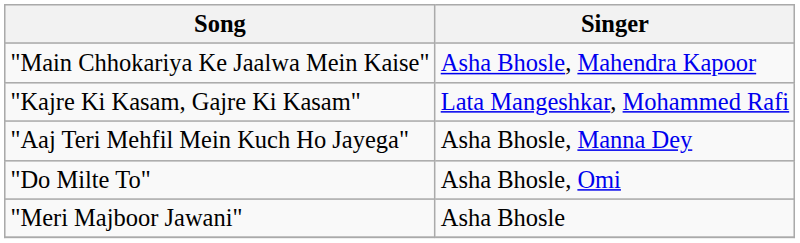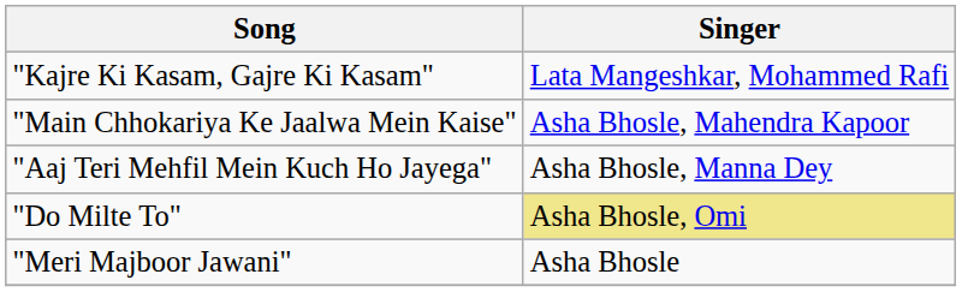 <table class="wikitable">
 <tr>
 <th>Song</th>
 <th>Singer</th>
 </tr>
 <tr>
+<td>"Kajre Ki Kasam, Gajre Ki Kasam"</td>
+<td><a href='#'>Lata Mangeshkar</a>, <a href='#'>Mohammed Rafi</a></td>
+</tr>
+<tr>
 <td>"Main Chhokariya Ke Jaalwa Mein Kaise"</td>
 <td><a href='#'>Asha Bhosle</a>, <a href='#'>Mahendra Kapoor</a></td>
-</tr>
-<tr>
-<td>"Kajre Ki Kasam, Gajre Ki Kasam"</td>
-<td><a href='#'>Lata Mangeshkar</a>, <a href='#'>Mohammed Rafi</a></td>
 </tr>
 <tr>
 <td>"Aaj Teri Mehfil Mein Kuch Ho Jayega"</td>
 <td>Asha Bhosle, <a href='#'>Manna Dey</a></td>
 </tr>
 <tr>
 <td>"Do Milte To"</td>
-<td>Asha Bhosle, <a href='#'>Omi</a></td>
+<td style="background: khaki;">Asha Bhosle, <a href='#'>Omi</a></td>
 </tr>
 <tr>
 <td>"Meri Majboor Jawani"</td>
 <td>Asha Bhosle</td>
 </tr>
 <tr>
 </tr>
 </table>
